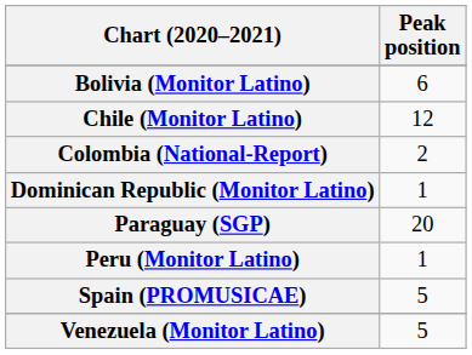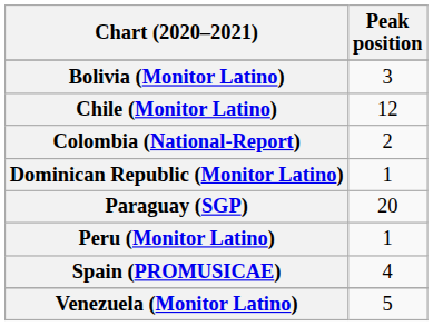 <table class="wikitable sortable plainrowheaders" style="text-align:center">
 <tr>
 <th scope="col">Chart (2020–2021)</th>
 <th scope="col">Peak<br>position</th>
 </tr>
 <tr>
 </tr>
 <tr>
 </tr>
 <tr>
 <th scope="row">Bolivia (<a href='#'>Monitor Latino</a>)</th>
-<td>6</td>
+<td>3</td>
 </tr>
 <tr>
 <th scope="row">Chile (<a href='#'>Monitor Latino</a>)</th>
 <td>12</td>
 </tr>
 <tr>
 <th scope="row">Colombia (<a href='#'>National-Report</a>)</th>
 <td>2</td>
 </tr>
 <tr>
 <th scope="row">Dominican Republic (<a href='#'>Monitor Latino</a>)</th>
 <td>1</td>
 </tr>
 <tr>
 <th scope="row">Paraguay (<a href='#'>SGP</a>)</th>
 <td>20</td>
 </tr>
 <tr>
 <th scope="row">Peru (<a href='#'>Monitor Latino</a>)</th>
 <td>1</td>
 </tr>
 <tr>
 <th scope="row">Spain (<a href='#'>PROMUSICAE</a>)</th>
-<td>5</td>
+<td>4</td>
 </tr>
 <tr>
 </tr>
 <tr>
 </tr>
 <tr>
 </tr>
 <tr>
 </tr>
 <tr>
 <th scope="row">Venezuela (<a href='#'>Monitor Latino</a>)</th>
 <td>5</td>
 </tr>
 </table>
